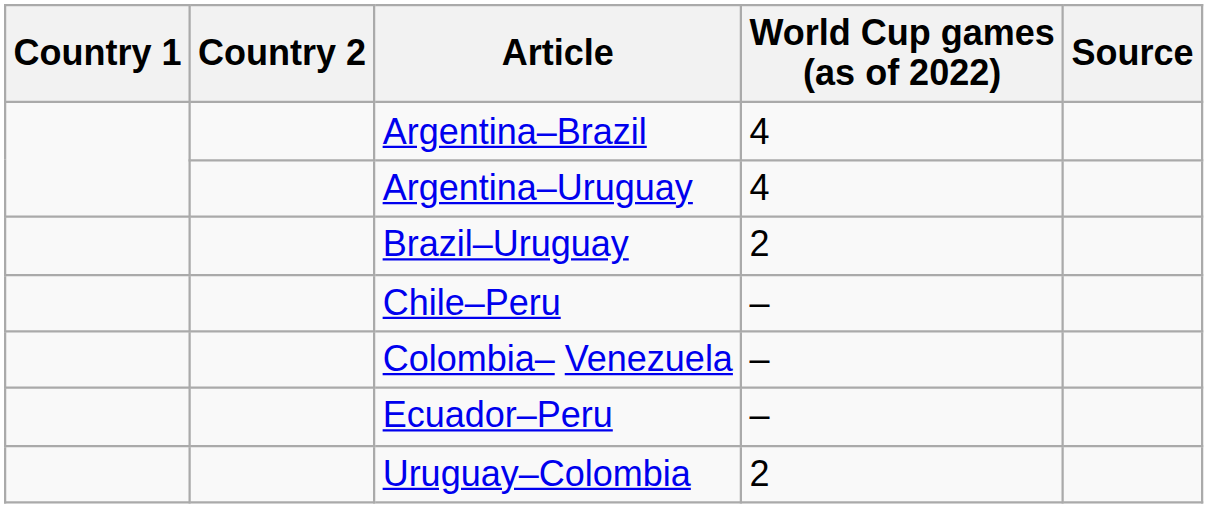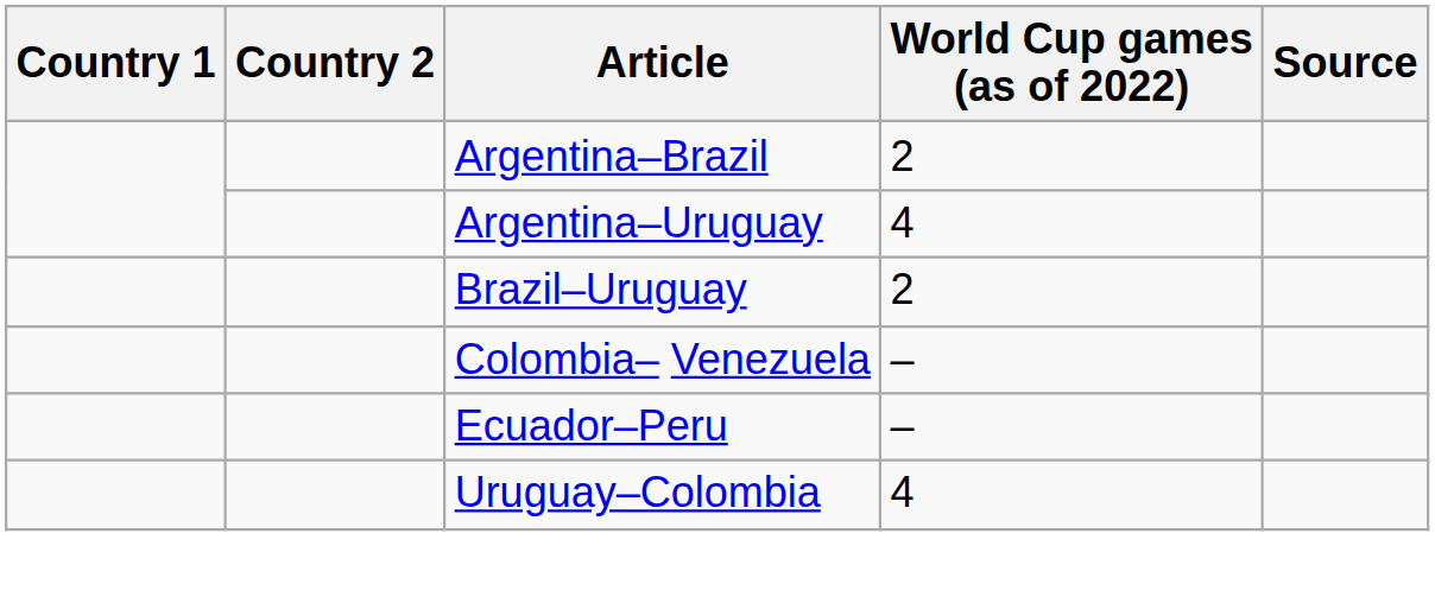 <table class="wikitable">
 <tr>
 <th>Country 1</th>
 <th>Country 2</th>
 <th>Article</th>
 <th>World Cup games<br>(as of 2022)</th>
 <th>Source</th>
 </tr>
 <tr>
 <td rowspan="2"></td>
 <td></td>
 <td><a href='#'>Argentina–Brazil</a></td>
-<td>4</td>
+<td>2</td>
 <td></td>
 </tr>
 <tr>
 <td></td>
 <td><a href='#'>Argentina–Uruguay</a></td>
 <td>4</td>
 <td></td>
 </tr>
 <tr>
 <td></td>
 <td></td>
 <td><a href='#'>Brazil–Uruguay</a></td>
 <td>2</td>
-<td></td>
-</tr>
-<tr>
-<td></td>
-<td></td>
-<td><a href='#'>Chile–Peru</a></td>
-<td>–</td>
 <td></td>
 </tr>
 <tr>
 <td></td>
 <td></td>
 <td><a href='#'>Colombia–</a> <a href='#'>Venezuela</a></td>
 <td>–</td>
 <td></td>
 </tr>
 <tr>
 <td></td>
 <td></td>
 <td><a href='#'>Ecuador–Peru</a></td>
 <td>–</td>
 <td></td>
 </tr>
 <tr>
 <td></td>
 <td></td>
 <td><a href='#'>Uruguay–Colombia</a></td>
-<td>2</td>
+<td>4</td>
 <td></td>
 </tr>
 </table>
